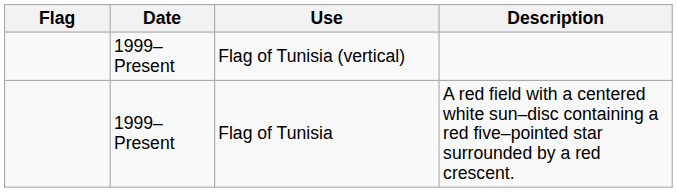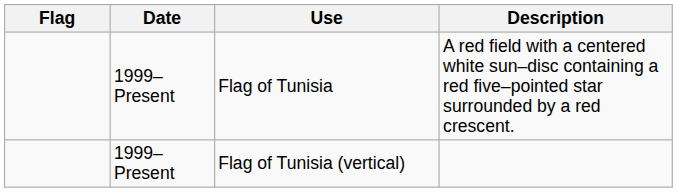 <table class="wikitable">
 <tr>
 <th style="width:110px;">Flag</th>
 <th style="width:100px;">Date</th>
 <th style="width:250px;">Use</th>
 <th style="width:250px;">Description</th>
 </tr>
 <tr>
 <td></td>
 <td>1999–Present</td>
-<td>Flag of Tunisia (vertical)</td>
-<td></td>
+<td>Flag of Tunisia</td>
+<td>A red field with a centered white sun–disc containing a red five–pointed star surrounded by a red crescent.</td>
 </tr>
 <tr>
 <td></td>
 <td>1999–Present</td>
-<td>Flag of Tunisia</td>
-<td>A red field with a centered white sun–disc containing a red five–pointed star surrounded by a red crescent.</td>
+<td>Flag of Tunisia (vertical)</td>
+<td></td>
 </tr>
 </table>
